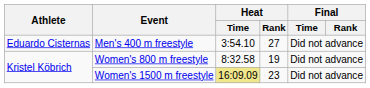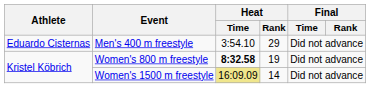 <table class=wikitable style="font-size:90%">
 <tr>
 <th rowspan="2">Athlete</th>
 <th rowspan="2">Event</th>
 <th colspan="2">Heat</th>
 <th colspan="2">Final</th>
 </tr>
 <tr style="font-size:95%">
 <th>Time</th>
 <th>Rank</th>
 <th>Time</th>
 <th>Rank</th>
 </tr>
 <tr align=center>
 <td align=left><a href='#'>Eduardo Cisternas</a></td>
 <td align=left><a href='#'>Men's 400 m freestyle</a></td>
 <td>3:54.10</td>
-<td>27</td>
+<td>29</td>
 <td colspan="2">Did not advance</td>
 </tr>
 <tr align=center>
 <td align=left rowspan=2><a href='#'>Kristel Köbrich</a></td>
 <td align=left><a href='#'>Women's 800 m freestyle</a></td>
-<td>8:32.58</td>
+<td><strong>8:32.58</strong></td>
 <td>19</td>
 <td colspan="2">Did not advance</td>
 </tr>
 <tr align=center>
 <td align=left><a href='#'>Women's 1500 m freestyle</a></td>
 <td style="background: khaki;">16:09.09</td>
-<td>23</td>
+<td>14</td>
 <td colspan="2">Did not advance</td>
 </tr>
 </table>
